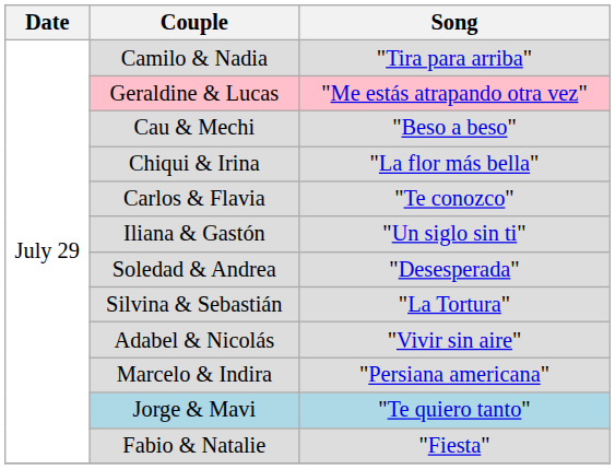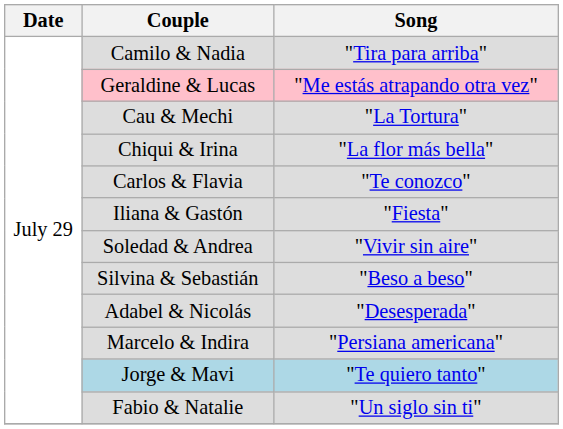 <table class="wikitable" style="width:70%; text-align:center; background:#dddddd;">
 <tr>
 <th>Date</th>
 <th>Couple</th>
 <th>Song </th>
 </tr>
 <tr>
 <td rowspan=12 style="background:white;">July 29</td>
 <td>Camilo & Nadia</td>
 <td>"<a href='#'>Tira para arriba</a>" </td>
 </tr>
 <tr style="background:pink;">
 <td>Geraldine & Lucas</td>
 <td>"<a href='#'>Me estás atrapando otra vez</a>" </td>
 </tr>
 <tr>
 <td>Cau & Mechi</td>
-<td>"<a href='#'>Beso a beso</a>" </td>
+<td>"<a href='#'>La Tortura</a>" </td>
 </tr>
 <tr>
 <td>Chiqui & Irina</td>
 <td>"<a href='#'>La flor más bella</a>" </td>
 </tr>
 <tr>
 <td>Carlos & Flavia</td>
 <td>"<a href='#'>Te conozco</a>" </td>
 </tr>
 <tr>
 <td>Iliana & Gastón</td>
-<td>"<a href='#'>Un siglo sin ti</a>" </td>
+<td>"<a href='#'>Fiesta</a>" </td>
 </tr>
 <tr>
 <td>Soledad & Andrea</td>
-<td>"<a href='#'>Desesperada</a>" </td>
+<td>"<a href='#'>Vivir sin aire</a>" </td>
 </tr>
 <tr>
 <td>Silvina & Sebastián</td>
-<td>"<a href='#'>La Tortura</a>" </td>
+<td>"<a href='#'>Beso a beso</a>" </td>
 </tr>
 <tr>
 <td>Adabel & Nicolás</td>
-<td>"<a href='#'>Vivir sin aire</a>" </td>
+<td>"<a href='#'>Desesperada</a>" </td>
 </tr>
 <tr>
 <td>Marcelo & Indira</td>
 <td>"<a href='#'>Persiana americana</a>" </td>
 </tr>
 <tr style="background:lightblue;">
 <td>Jorge & Mavi</td>
 <td>"<a href='#'>Te quiero tanto</a>" </td>
 </tr>
 <tr>
 <td>Fabio & Natalie</td>
-<td>"<a href='#'>Fiesta</a>" </td>
+<td>"<a href='#'>Un siglo sin ti</a>" </td>
 </tr>
 <tr>
 </tr>
 </table>
